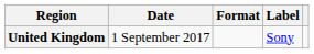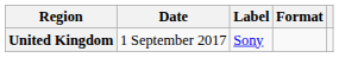 <table class="wikitable plainrowheaders">
 <tr>
 <th scope="col">Region</th>
 <th scope="col">Date</th>
+<th scope="col">Label</th>
 <th scope="col">Format</th>
-<th scope="col">Label</th>
 <th scope="col"></th>
 </tr>
 <tr>
 <th scope="row">United Kingdom</th>
 <td>1 September 2017</td>
+<td><a href='#'>Sony</a></td>
 <td></td>
-<td><a href='#'>Sony</a></td>
 <td align="center"></td>
 </tr>
 </table>
